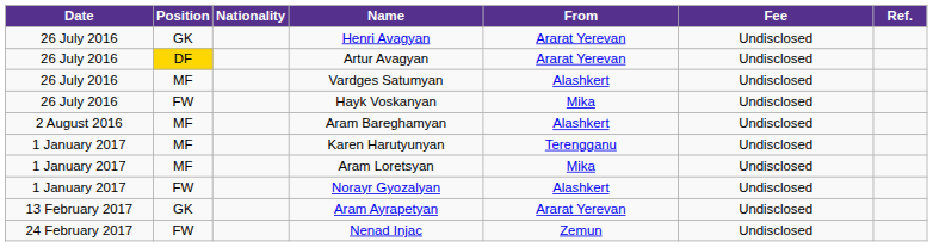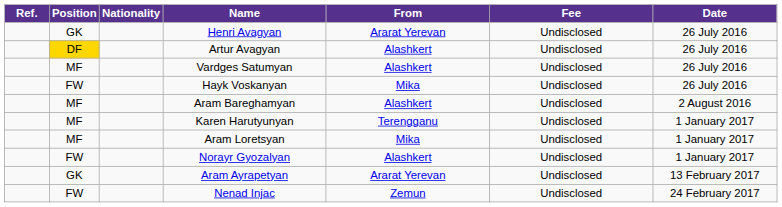 <table class="wikitable"  style="text-align:center; font-size:90%; ">
 <tr>
-<th style="background:#55308D; color:white; width:150px;">Date</th>
+<th style="background:#55308D; color:white; width:50px;">Ref.</th>
 <th style="background:#55308D; color:white; width:50px;">Position</th>
 <th style="background:#55308D; color:white; width:50px;">Nationality</th>
 <th style="background:#55308D; color:white; width:200px;">Name</th>
 <th style="background:#55308D; color:white; width:200px;">From</th>
 <th style="background:#55308D; color:white; width:200px;">Fee</th>
-<th style="background:#55308D; color:white; width:50px;">Ref.</th>
+<th style="background:#55308D; color:white; width:150px;">Date</th>
 </tr>
 <tr>
-<td>26 July 2016</td>
+<td></td>
 <td>GK</td>
 <td></td>
 <td><a href='#'>Henri Avagyan</a></td>
 <td><a href='#'>Ararat Yerevan</a></td>
 <td>Undisclosed</td>
-<td></td>
+<td>26 July 2016</td>
 </tr>
 <tr>
-<td>26 July 2016</td>
+<td></td>
 <td style="background: gold;">DF</td>
 <td></td>
 <td>Artur Avagyan</td>
-<td><a href='#'>Ararat Yerevan</a></td>
+<td><a href='#'>Alashkert</a></td>
 <td>Undisclosed</td>
-<td></td>
+<td>26 July 2016</td>
 </tr>
 <tr>
-<td>26 July 2016</td>
+<td></td>
 <td>MF</td>
 <td></td>
 <td>Vardges Satumyan</td>
 <td><a href='#'>Alashkert</a></td>
 <td>Undisclosed</td>
-<td></td>
+<td>26 July 2016</td>
 </tr>
 <tr>
-<td>26 July 2016</td>
+<td></td>
 <td>FW</td>
 <td></td>
 <td>Hayk Voskanyan</td>
 <td><a href='#'>Mika</a></td>
 <td>Undisclosed</td>
-<td></td>
+<td>26 July 2016</td>
 </tr>
 <tr>
-<td>2 August 2016</td>
+<td></td>
 <td>MF</td>
 <td></td>
 <td>Aram Bareghamyan</td>
 <td><a href='#'>Alashkert</a></td>
 <td>Undisclosed</td>
-<td></td>
+<td>2 August 2016</td>
 </tr>
 <tr>
-<td>1 January 2017</td>
+<td></td>
 <td>MF</td>
 <td></td>
 <td>Karen Harutyunyan</td>
 <td><a href='#'>Terengganu</a></td>
 <td>Undisclosed</td>
-<td></td>
+<td>1 January 2017</td>
 </tr>
 <tr>
-<td>1 January 2017</td>
+<td></td>
 <td>MF</td>
 <td></td>
 <td>Aram Loretsyan</td>
 <td><a href='#'>Mika</a></td>
 <td>Undisclosed</td>
-<td></td>
+<td>1 January 2017</td>
 </tr>
 <tr>
-<td>1 January 2017</td>
+<td></td>
 <td>FW</td>
 <td></td>
 <td><a href='#'>Norayr Gyozalyan</a></td>
 <td><a href='#'>Alashkert</a></td>
 <td>Undisclosed</td>
-<td></td>
+<td>1 January 2017</td>
 </tr>
 <tr>
-<td>13 February 2017</td>
+<td></td>
 <td>GK</td>
 <td></td>
 <td><a href='#'>Aram Ayrapetyan</a></td>
 <td><a href='#'>Ararat Yerevan</a></td>
 <td>Undisclosed</td>
-<td></td>
+<td>13 February 2017</td>
 </tr>
 <tr>
-<td>24 February 2017</td>
+<td></td>
 <td>FW</td>
 <td></td>
 <td><a href='#'>Nenad Injac</a></td>
 <td><a href='#'>Zemun</a></td>
 <td>Undisclosed</td>
-<td></td>
+<td>24 February 2017</td>
 </tr>
 </table>
